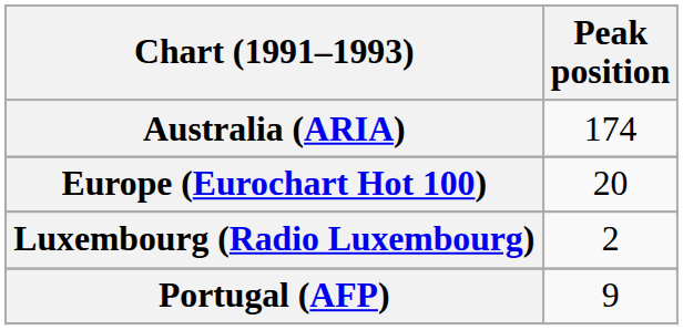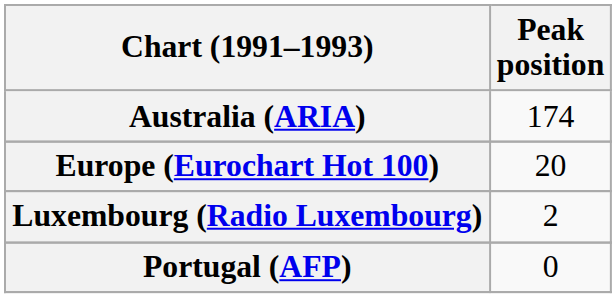 <table class="wikitable sortable plainrowheaders" style="text-align:center">
 <tr>
 <th>Chart (1991–1993)</th>
 <th>Peak<br>position</th>
 </tr>
 <tr>
 <th scope="row">Australia (<a href='#'>ARIA</a>)</th>
 <td>174</td>
 </tr>
 <tr>
 </tr>
 <tr>
 </tr>
 <tr>
 <th scope="row">Europe (<a href='#'>Eurochart Hot 100</a>)</th>
 <td>20</td>
 </tr>
 <tr>
 </tr>
 <tr>
 <th scope="row">Luxembourg (<a href='#'>Radio Luxembourg</a>)</th>
 <td>2</td>
 </tr>
 <tr>
 </tr>
 <tr>
 </tr>
 <tr>
 <th scope="row">Portugal (<a href='#'>AFP</a>)</th>
-<td>9</td>
+<td>0</td>
 </tr>
 <tr>
 </tr>
 <tr>
 </tr>
 </table>
